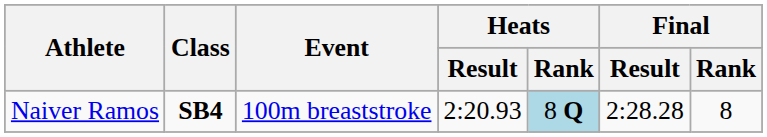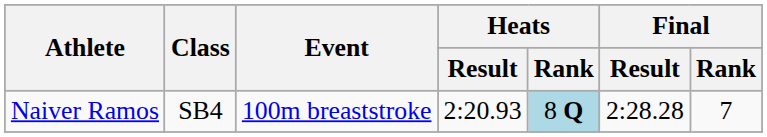 <table class=wikitable style="font-size:90%">
 <tr>
 <th rowspan="2">Athlete</th>
 <th rowspan="2">Class</th>
 <th rowspan="2">Event</th>
 <th colspan="2">Heats</th>
 <th colspan="2">Final</th>
 </tr>
 <tr>
 <th>Result</th>
 <th>Rank</th>
 <th>Result</th>
 <th>Rank</th>
 </tr>
 <tr>
 <td><a href='#'>Naiver Ramos</a></td>
-<td style="text-align:center;"><strong>SB4</strong></td>
+<td style="text-align:center;">SB4</td>
 <td><a href='#'>100m breaststroke</a></td>
 <td style="text-align:center;">2:20.93</td>
 <td style="background: lightblue; text-align:center;">8 <strong>Q</strong></td>
 <td style="text-align:center;">2:28.28</td>
-<td style="text-align:center;">8</td>
+<td style="text-align:center;">7</td>
 </tr>
 </table>
